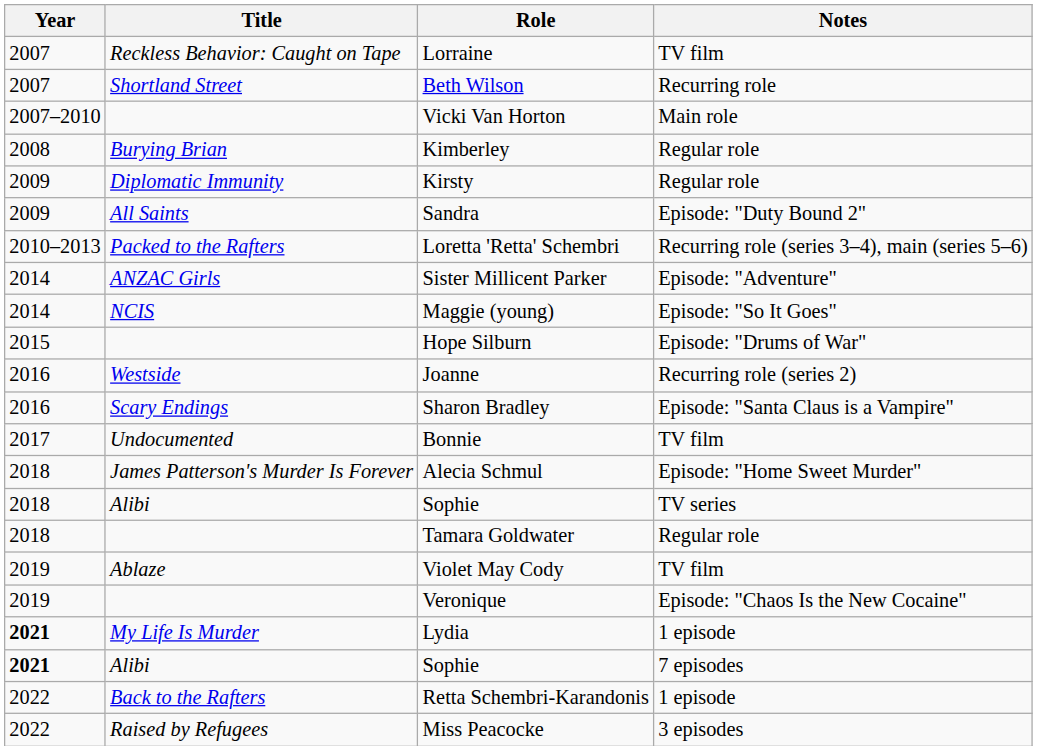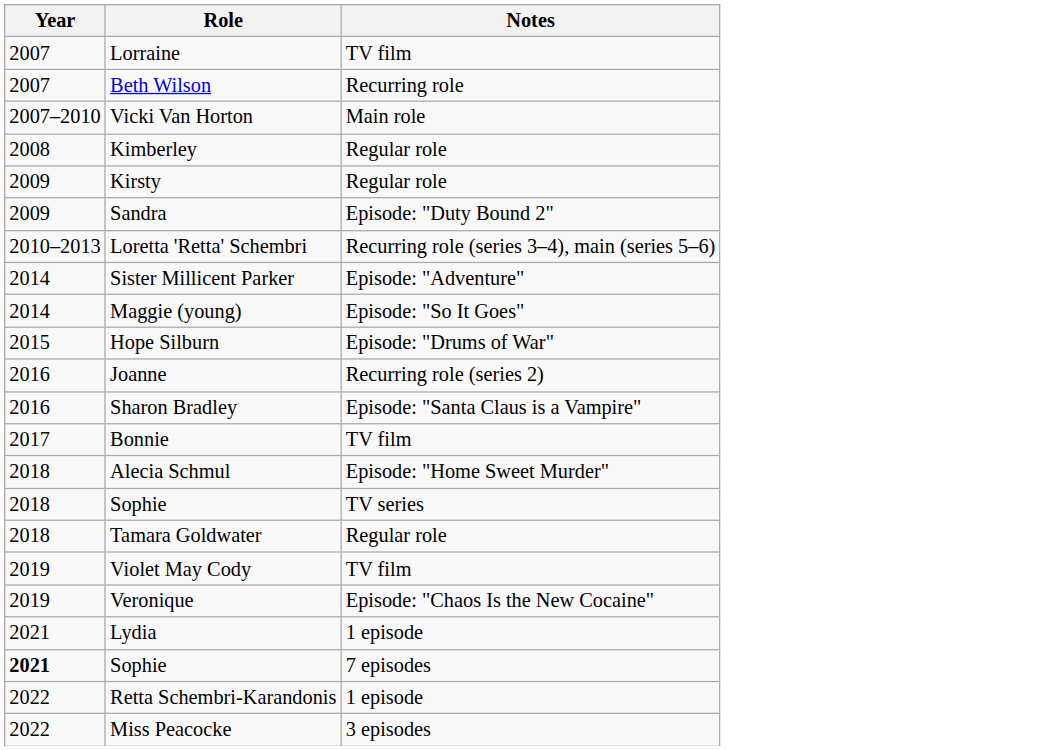 <table class="wikitable sortable">
 <tr>
 <th>Year</th>
-<th>Title</th>
 <th>Role</th>
 <th class="unsortable">Notes</th>
 </tr>
 <tr>
 <td>2007</td>
-<td><em>Reckless Behavior: Caught on Tape</em></td>
 <td>Lorraine</td>
 <td>TV film</td>
 </tr>
 <tr>
 <td>2007</td>
-<td><em><a href='#'>Shortland Street</a></em></td>
 <td><a href='#'>Beth Wilson</a></td>
 <td>Recurring role</td>
 </tr>
 <tr>
 <td>2007–2010</td>
-<td><em></em></td>
 <td>Vicki Van Horton</td>
 <td>Main role</td>
 </tr>
 <tr>
 <td>2008</td>
-<td><em><a href='#'>Burying Brian</a></em></td>
 <td>Kimberley</td>
 <td>Regular role</td>
 </tr>
 <tr>
 <td>2009</td>
-<td><em><a href='#'>Diplomatic Immunity</a></em></td>
 <td>Kirsty</td>
 <td>Regular role</td>
 </tr>
 <tr>
 <td>2009</td>
-<td><em><a href='#'>All Saints</a></em></td>
 <td>Sandra</td>
 <td>Episode: "Duty Bound 2"</td>
 </tr>
 <tr>
 <td>2010–2013</td>
-<td><em><a href='#'>Packed to the Rafters</a></em></td>
 <td>Loretta 'Retta' Schembri</td>
 <td>Recurring role (series 3–4), main (series 5–6)</td>
 </tr>
 <tr>
 <td>2014</td>
-<td><em><a href='#'>ANZAC Girls</a></em></td>
 <td>Sister Millicent Parker</td>
 <td>Episode: "Adventure"</td>
 </tr>
 <tr>
 <td>2014</td>
-<td><em><a href='#'>NCIS</a></em></td>
 <td>Maggie (young)</td>
 <td>Episode: "So It Goes"</td>
 </tr>
 <tr>
 <td>2015</td>
-<td><em></em></td>
 <td>Hope Silburn</td>
 <td>Episode: "Drums of War"</td>
 </tr>
 <tr>
 <td>2016</td>
-<td><em><a href='#'>Westside</a></em></td>
 <td>Joanne</td>
 <td>Recurring role (series 2)</td>
 </tr>
 <tr>
 <td>2016</td>
-<td><em><a href='#'>Scary Endings</a></em></td>
 <td>Sharon Bradley</td>
 <td>Episode: "Santa Claus is a Vampire"</td>
 </tr>
 <tr>
 <td>2017</td>
-<td><em>Undocumented</em></td>
 <td>Bonnie</td>
 <td>TV film</td>
 </tr>
 <tr>
 <td>2018</td>
-<td><em>James Patterson's Murder Is Forever</em></td>
 <td>Alecia Schmul</td>
 <td>Episode: "Home Sweet Murder"</td>
 </tr>
 <tr>
 <td>2018</td>
-<td><em>Alibi</em></td>
 <td>Sophie</td>
 <td>TV series</td>
 </tr>
 <tr>
 <td>2018</td>
-<td><em></em></td>
 <td>Tamara Goldwater</td>
 <td>Regular role</td>
 </tr>
 <tr>
 <td>2019</td>
-<td><em>Ablaze</em></td>
 <td>Violet May Cody</td>
 <td>TV film</td>
 </tr>
 <tr>
 <td>2019</td>
-<td><em></em></td>
 <td>Veronique</td>
 <td>Episode: "Chaos Is the New Cocaine"</td>
 </tr>
 <tr>
-<td><strong>2021</strong></td>
-<td><em><a href='#'>My Life Is Murder</a></em></td>
+<td>2021</td>
 <td>Lydia</td>
 <td>1 episode</td>
 </tr>
 <tr>
 <td><strong>2021</strong></td>
-<td><em>Alibi</em></td>
 <td>Sophie</td>
 <td>7 episodes</td>
 </tr>
 <tr>
 <td>2022</td>
-<td><em><a href='#'>Back to the Rafters</a></em></td>
 <td>Retta Schembri-Karandonis</td>
 <td>1 episode</td>
 </tr>
 <tr>
 <td>2022</td>
-<td><em>Raised by Refugees</em></td>
 <td>Miss Peacocke</td>
 <td>3 episodes</td>
 </tr>
 </table>
